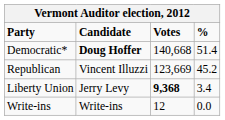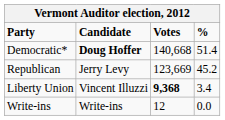 <table class="wikitable">
 <tr>
 <th colspan="4">Vermont Auditor election, 2012</th>
 </tr>
 <tr>
 <td><strong>Party</strong></td>
 <td><strong>Candidate</strong></td>
 <td><strong>Votes</strong></td>
 <td><strong>%</strong></td>
 </tr>
 <tr>
 <td>Democratic*</td>
 <td><strong>Doug Hoffer</strong></td>
 <td>140,668</td>
 <td>51.4</td>
 </tr>
 <tr>
 <td>Republican</td>
-<td>Vincent Illuzzi</td>
+<td>Jerry Levy</td>
 <td>123,669</td>
 <td>45.2</td>
 </tr>
 <tr>
 <td>Liberty Union</td>
-<td>Jerry Levy</td>
+<td>Vincent Illuzzi</td>
 <td><strong>9,368</strong></td>
 <td>3.4</td>
 </tr>
 <tr>
 <td>Write-ins</td>
 <td>Write-ins</td>
 <td>12</td>
 <td>0.0</td>
 </tr>
 </table>
